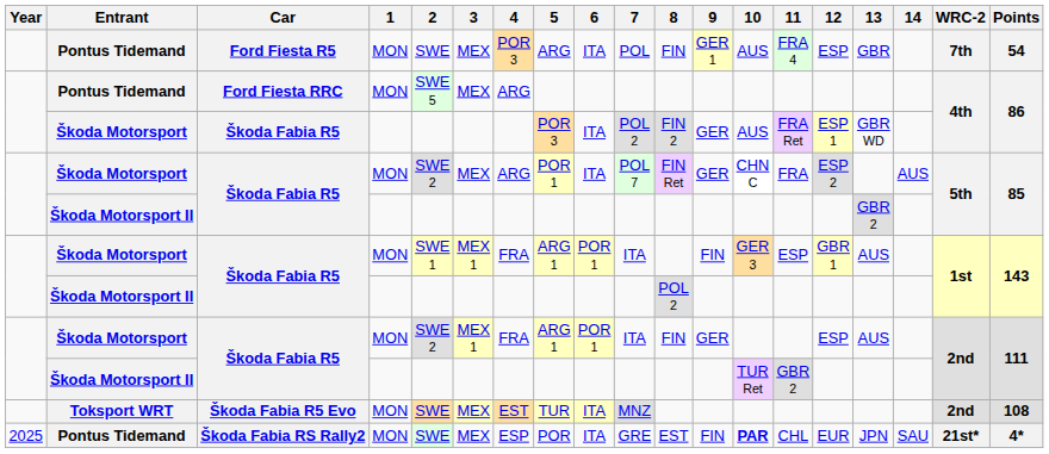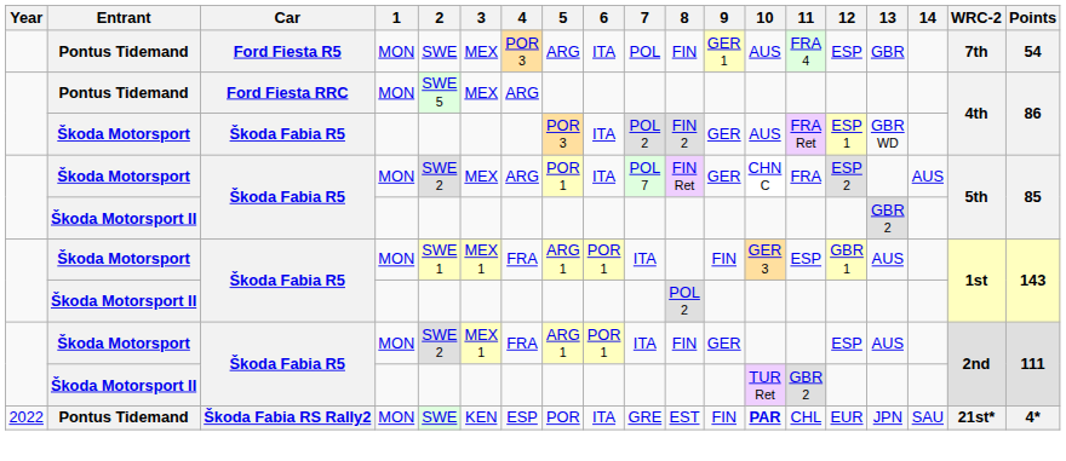 <table class="wikitable" style="text-align:center; font-size:90%;">
 <tr>
 <th>Year</th>
 <th>Entrant</th>
 <th>Car</th>
 <th>1</th>
 <th>2</th>
 <th>3</th>
 <th>4</th>
 <th>5</th>
 <th>6</th>
 <th>7</th>
 <th>8</th>
 <th>9</th>
 <th>10</th>
 <th>11</th>
 <th>12</th>
 <th>13</th>
 <th>14</th>
 <th>WRC-2</th>
 <th>Points</th>
 </tr>
 <tr>
 <td></td>
 <th>Pontus Tidemand</th>
 <th><a href='#'>Ford Fiesta R5</a></th>
 <td><a href='#'>MON</a></td>
 <td><a href='#'>SWE</a></td>
 <td><a href='#'>MEX</a></td>
 <td style="background:#FFDF9F;"><a href='#'>POR</a><br><small>3</small></td>
 <td><a href='#'>ARG</a></td>
 <td><a href='#'>ITA</a></td>
 <td><a href='#'>POL</a></td>
 <td><a href='#'>FIN</a></td>
 <td style="background:#FFFFBF;"><a href='#'>GER</a><br><small>1</small></td>
 <td><a href='#'>AUS</a></td>
 <td style="background:#DFFFDF;"><a href='#'>FRA</a><br><small>4</small></td>
 <td><a href='#'>ESP</a></td>
 <td><a href='#'>GBR</a></td>
 <td></td>
 <th>7th</th>
 <th>54</th>
 </tr>
 <tr>
 <td rowspan="2"></td>
 <th>Pontus Tidemand</th>
 <th><a href='#'>Ford Fiesta RRC</a></th>
 <td><a href='#'>MON</a></td>
 <td style="background:#DFFFDF;"><a href='#'>SWE</a><br><small>5</small></td>
 <td><a href='#'>MEX</a></td>
 <td><a href='#'>ARG</a></td>
 <td></td>
 <td></td>
 <td></td>
 <td></td>
 <td></td>
 <td></td>
 <td></td>
 <td></td>
 <td></td>
 <td></td>
 <th rowspan="2">4th</th>
 <th rowspan="2">86</th>
 </tr>
 <tr>
 <th><a href='#'>Škoda Motorsport</a></th>
 <th><a href='#'>Škoda Fabia R5</a></th>
 <td></td>
 <td></td>
 <td></td>
 <td></td>
 <td style="background:#FFDF9F;"><a href='#'>POR</a><br><small>3</small></td>
 <td><a href='#'>ITA</a></td>
 <td style="background:#DFDFDF;"><a href='#'>POL</a><br><small>2</small></td>
 <td style="background:#DFDFDF;"><a href='#'>FIN</a><br><small>2</small></td>
 <td><a href='#'>GER</a></td>
 <td><a href='#'>AUS</a></td>
 <td style="background:#EFCFFF;"><a href='#'>FRA</a><br><small>Ret</small></td>
 <td style="background:#FFFFBF;"><a href='#'>ESP</a><br><small>1</small></td>
 <td><a href='#'>GBR</a><br><small>WD</small></td>
 <td></td>
 </tr>
 <tr>
 <td rowspan="2"></td>
 <th><a href='#'>Škoda Motorsport</a></th>
 <th rowspan=2><a href='#'>Škoda Fabia R5</a></th>
 <td><a href='#'>MON</a></td>
 <td style="background:#DFDFDF;"><a href='#'>SWE</a><br><small>2</small></td>
 <td><a href='#'>MEX</a></td>
 <td><a href='#'>ARG</a></td>
 <td style="background:#FFFFBF;"><a href='#'>POR</a><br><small>1</small></td>
 <td><a href='#'>ITA</a></td>
 <td style="background:#DFFFDF;"><a href='#'>POL</a><br><small>7</small></td>
 <td style="background:#EFCFFF;"><a href='#'>FIN</a><br><small>Ret</small></td>
 <td><a href='#'>GER</a></td>
 <td style="background:#FFFFFF;"><a href='#'>CHN</a><br><small>C</small></td>
 <td><a href='#'>FRA</a></td>
 <td style="background:#DFDFDF;"><a href='#'>ESP</a><br><small>2</small></td>
 <td></td>
 <td><a href='#'>AUS</a></td>
 <th rowspan="2">5th</th>
 <th rowspan="2">85</th>
 </tr>
 <tr>
 <th><a href='#'>Škoda Motorsport II</a></th>
 <td></td>
 <td></td>
 <td></td>
 <td></td>
 <td></td>
 <td></td>
 <td></td>
 <td></td>
 <td></td>
 <td></td>
 <td></td>
 <td></td>
 <td style="background:#DFDFDF;"><a href='#'>GBR</a><br><small>2</small></td>
 <td></td>
 </tr>
 <tr>
 <td rowspan="2"></td>
 <th><a href='#'>Škoda Motorsport</a></th>
 <th rowspan="2"><a href='#'>Škoda Fabia R5</a></th>
 <td><a href='#'>MON</a></td>
 <td style="background:#FFFFBF;"><a href='#'>SWE</a><br><small>1</small></td>
 <td style="background:#FFFFBF;"><a href='#'>MEX</a><br><small>1</small></td>
 <td><a href='#'>FRA</a></td>
 <td style="background:#FFFFBF;"><a href='#'>ARG</a><br><small>1</small></td>
 <td style="background:#FFFFBF;"><a href='#'>POR</a><br><small>1</small></td>
 <td><a href='#'>ITA</a></td>
 <td></td>
 <td><a href='#'>FIN</a></td>
 <td style="background:#FFDF9F;"><a href='#'>GER</a><br><small>3</small></td>
 <td><a href='#'>ESP</a></td>
 <td style="background:#FFFFBF;"><a href='#'>GBR</a><br><small>1</small></td>
 <td><a href='#'>AUS</a></td>
 <td></td>
 <th rowspan="2" style="background:#FFFFBF;">1st</th>
 <th rowspan="2" style="background:#FFFFBF;">143</th>
 </tr>
 <tr>
 <th><a href='#'>Škoda Motorsport II</a></th>
 <td></td>
 <td></td>
 <td></td>
 <td></td>
 <td></td>
 <td></td>
 <td></td>
 <td style="background:#DFDFDF;"><a href='#'>POL</a><br><small>2</small></td>
 <td></td>
 <td></td>
 <td></td>
 <td></td>
 <td></td>
 <td></td>
 </tr>
 <tr>
 <td rowspan="2"></td>
 <th><a href='#'>Škoda Motorsport</a></th>
 <th rowspan="2"><a href='#'>Škoda Fabia R5</a></th>
 <td><a href='#'>MON</a></td>
 <td style="background:#DFDFDF;"><a href='#'>SWE</a><br><small>2</small></td>
 <td style="background:#FFFFBF;"><a href='#'>MEX</a><br><small>1</small></td>
 <td><a href='#'>FRA</a></td>
 <td style="background:#FFFFBF;"><a href='#'>ARG</a><br><small>1</small></td>
 <td style="background:#FFFFBF;"><a href='#'>POR</a><br><small>1</small></td>
 <td><a href='#'>ITA</a></td>
 <td><a href='#'>FIN</a></td>
 <td><a href='#'>GER</a></td>
 <td></td>
 <td></td>
 <td><a href='#'>ESP</a></td>
 <td><a href='#'>AUS</a></td>
 <td></td>
 <th rowspan="2" style="background:#DFDFDF;">2nd</th>
 <th rowspan="2" style="background:#DFDFDF;">111</th>
 </tr>
 <tr>
 <th><a href='#'>Škoda Motorsport II</a></th>
 <td></td>
 <td></td>
 <td></td>
 <td></td>
 <td></td>
 <td></td>
 <td></td>
 <td></td>
 <td></td>
 <td style="background:#EFCFFF;"><a href='#'>TUR</a><br><small>Ret</small></td>
 <td style="background:#DFDFDF;"><a href='#'>GBR</a><br><small>2</small></td>
 <td></td>
 <td></td>
 <td></td>
 </tr>
 <tr>
-<td></td>
-<th><a href='#'>Toksport WRT</a></th>
-<th><a href='#'>Škoda Fabia R5 Evo</a></th>
-<td><a href='#'>MON</a></td>
-<td style="background:#FFDF9F;"><a href='#'>SWE</a><br></td>
-<td style="background:#FFFFBF;"><a href='#'>MEX</a><br></td>
-<td style="background:#FFDF9F;"><a href='#'>EST</a><br></td>
-<td style="background:#FFFFBF;"><a href='#'>TUR</a><br></td>
-<td style="background:#FFFFBF;"><a href='#'>ITA</a><br></td>
-<td style="background:#DFDFDF;"><a href='#'>MNZ</a><br></td>
-<td></td>
-<td></td>
-<td></td>
-<td></td>
-<td></td>
-<td></td>
-<td></td>
-<th style="background:#DFDFDF;">2nd</th>
-<th style="background:#DFDFDF;">108</th>
-</tr>
-<tr>
-<td><a href='#'>2025</a></td>
+<td><a href='#'>2022</a></td>
 <th>Pontus Tidemand</th>
 <th><a href='#'>Škoda Fabia RS Rally2</a></th>
 <td><a href='#'>MON</a></td>
 <td style="background:#DFFFDF;"><a href='#'>SWE</a><br></td>
-<td><a href='#'>MEX</a></td>
+<td><a href='#'>KEN</a></td>
 <td><a href='#'>ESP</a></td>
 <td><a href='#'>POR</a></td>
 <td><a href='#'>ITA</a></td>
 <td><a href='#'>GRE</a></td>
 <td><a href='#'>EST</a></td>
 <td><a href='#'>FIN</a></td>
 <td><strong><a href='#'>PAR</a></strong></td>
 <td><a href='#'>CHL</a></td>
 <td><a href='#'>EUR</a></td>
 <td><a href='#'>JPN</a></td>
 <td><a href='#'>SAU</a></td>
 <th>21st*</th>
 <th>4*</th>
 </tr>
 </table>
